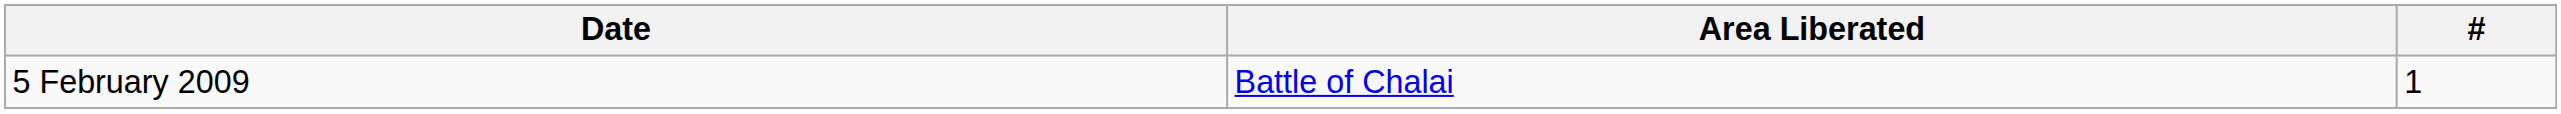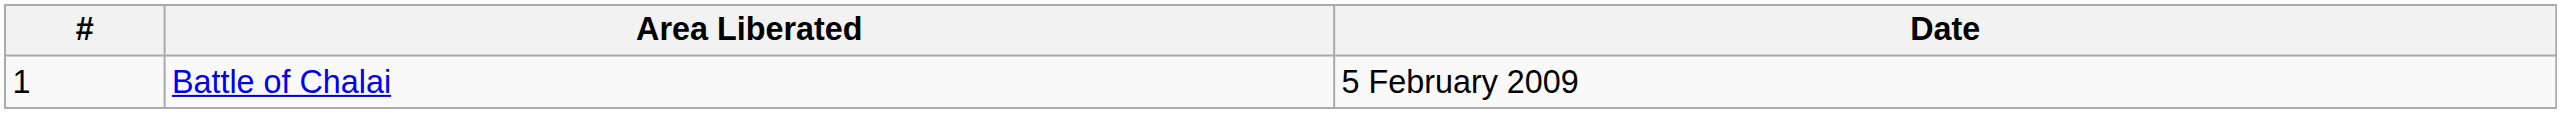 <table width=100% class="wikitable" border="1">
 <tr>
+<th>#</th>
+<th>Area Liberated</th>
 <th>Date</th>
-<th>Area Liberated</th>
-<th>#</th>
 </tr>
 <tr>
+<td>1</td>
+<td><a href='#'>Battle of Chalai</a></td>
 <td>5 February 2009</td>
-<td><a href='#'>Battle of Chalai</a></td>
-<td>1</td>
 </tr>
 </table>
